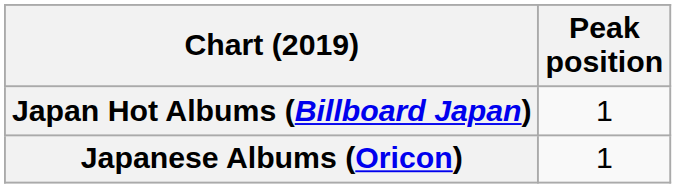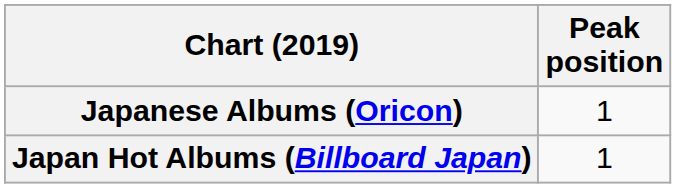 <table class="wikitable sortable plainrowheaders" style="text-align:center">
 <tr>
 <th scope="col">Chart (2019)</th>
 <th scope="col">Peak<br>position</th>
 </tr>
 <tr>
+<th scope="row">Japanese Albums (<a href='#'>Oricon</a>)</th>
+<td>1</td>
+</tr>
+<tr>
 <th scope="row">Japan Hot Albums (<em><a href='#'>Billboard Japan</a></em>)</th>
 <td>1</td>
 </tr>
-<tr>
-<th scope="row">Japanese Albums (<a href='#'>Oricon</a>)</th>
-<td>1</td>
-</tr>
 </table>
